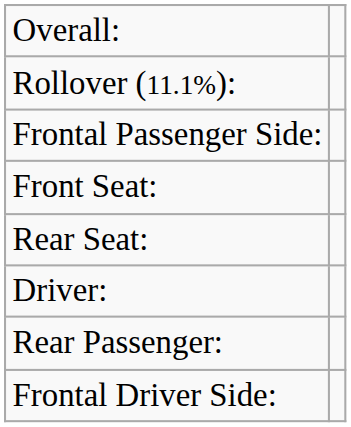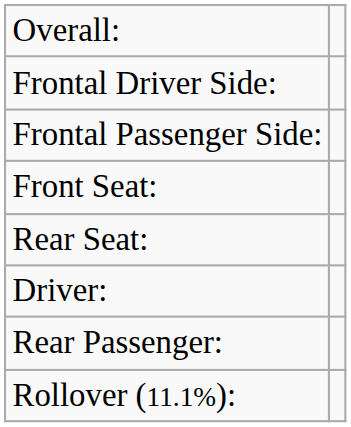 <table class="wikitable">
 <tr>
 <td>Overall:</td>
 <td></td>
 </tr>
 <tr>
-<td>Rollover (<small>11.1%</small>):</td>
+<td>Frontal Driver Side:</td>
 <td></td>
 </tr>
 <tr>
 <td>Frontal Passenger Side:</td>
 <td></td>
 </tr>
 <tr>
 <td>Front Seat:</td>
 <td></td>
 </tr>
 <tr>
 <td>Rear Seat:</td>
 <td></td>
 </tr>
 <tr>
 <td>Driver:</td>
 <td></td>
 </tr>
 <tr>
 <td>Rear Passenger:</td>
 <td></td>
 </tr>
 <tr>
-<td>Frontal Driver Side:</td>
+<td>Rollover (<small>11.1%</small>):</td>
 <td></td>
 </tr>
 </table>
